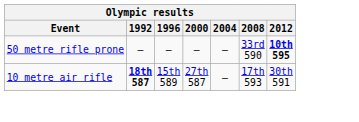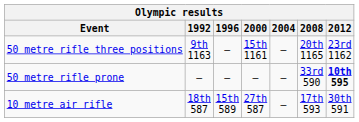 <table class="wikitable" style="text-align: center">
 <tr>
 <th colspan=7>Olympic results</th>
 </tr>
 <tr>
 <th>Event</th>
 <th>1992</th>
 <th>1996</th>
 <th>2000</th>
 <th>2004</th>
 <th>2008</th>
 <th>2012</th>
 </tr>
 <tr>
+<td align=left><a href='#'>50 metre rifle three positions</a></td>
+<td><a href='#'>9th</a><br>1163</td>
+<td>—</td>
+<td><a href='#'>15th</a><br>1161</td>
+<td>—</td>
+<td><a href='#'>20th</a><br>1165</td>
+<td><a href='#'>23rd</a><br>1162</td>
+</tr>
+<tr>
 <td align=left><a href='#'>50 metre rifle prone</a></td>
 <td>—</td>
 <td>—</td>
 <td>—</td>
 <td>—</td>
 <td><a href='#'>33rd</a><br>590</td>
 <td><strong><a href='#'>10th</a><br>595</strong></td>
 </tr>
 <tr>
 <td align=left><a href='#'>10 metre air rifle</a></td>
-<td><strong><a href='#'>18th</a><br>587</strong></td>
+<td><a href='#'>18th</a><br>587</td>
 <td><a href='#'>15th</a><br>589</td>
 <td><a href='#'>27th</a><br>587</td>
 <td>—</td>
 <td><a href='#'>17th</a><br>593</td>
 <td><a href='#'>30th</a><br>591</td>
 </tr>
 </table>
